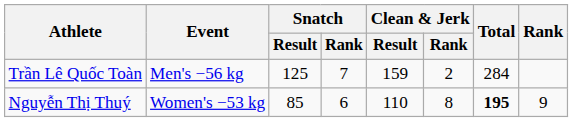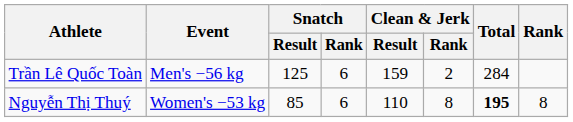 <table class="wikitable" style="font-size:90%;">
 <tr>
 <th rowspan="2">Athlete</th>
 <th rowspan="2">Event</th>
 <th colspan="2">Snatch</th>
 <th colspan="2">Clean & Jerk</th>
 <th rowspan="2">Total</th>
 <th rowspan="2">Rank</th>
 </tr>
 <tr style="font-size:95%">
 <th>Result</th>
 <th>Rank</th>
 <th>Result</th>
 <th>Rank</th>
 </tr>
 <tr align=center>
 <td align=left><a href='#'>Trần Lê Quốc Toàn</a></td>
 <td align=left><a href='#'>Men's −56 kg</a></td>
 <td>125</td>
-<td>7</td>
+<td>6</td>
 <td>159</td>
 <td>2</td>
 <td>284</td>
 <td></td>
 </tr>
 <tr align=center>
 <td align=left><a href='#'>Nguyễn Thị Thuý</a></td>
 <td align=left><a href='#'>Women's −53 kg</a></td>
 <td>85</td>
 <td>6</td>
 <td>110</td>
 <td>8</td>
 <td><strong>195</strong></td>
-<td>9</td>
+<td>8</td>
 </tr>
 </table>
